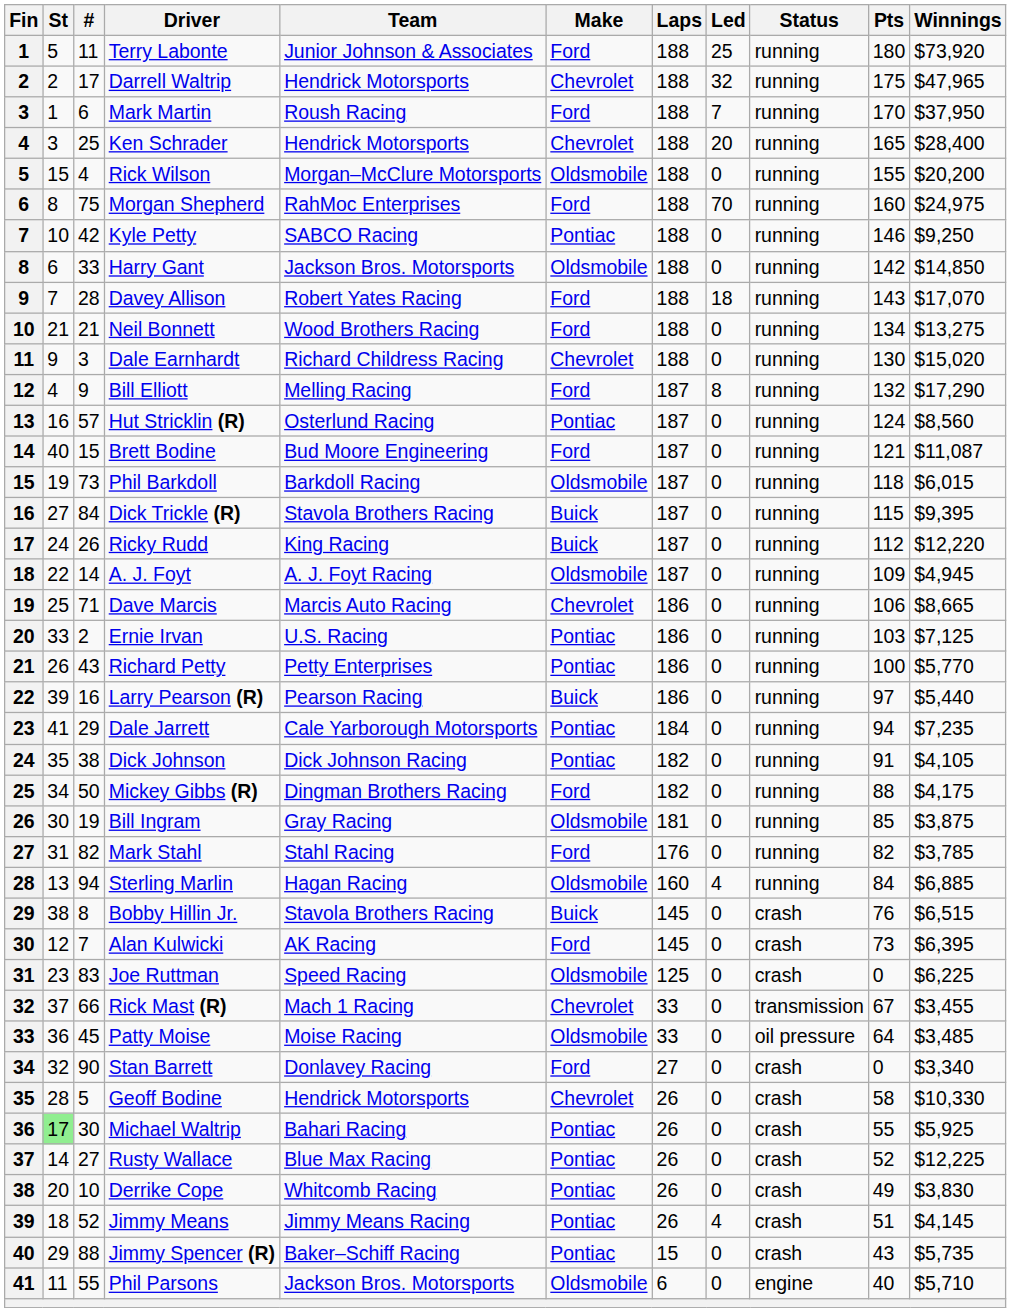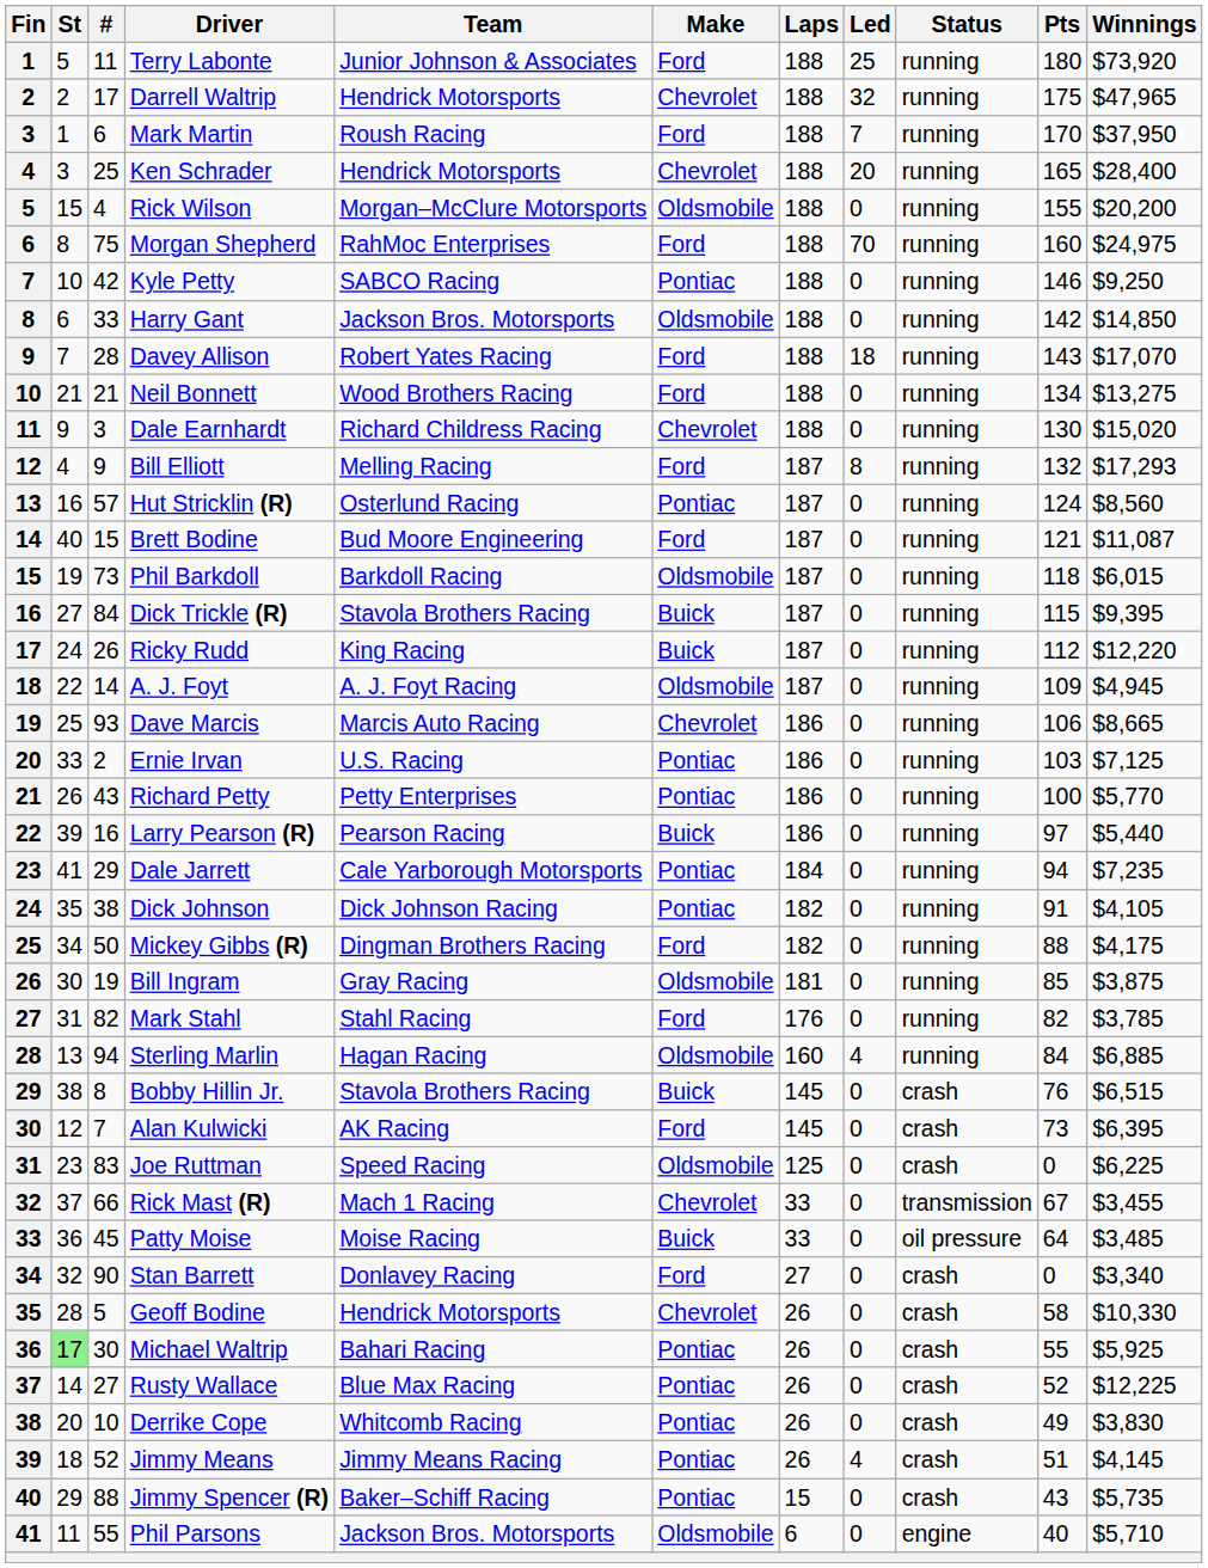 <table class="wikitable" style="font-size:95%">
 <tr>
 <th>Fin</th>
 <th>St</th>
 <th>#</th>
 <th>Driver</th>
 <th>Team</th>
 <th>Make</th>
 <th>Laps</th>
 <th>Led</th>
 <th>Status</th>
 <th>Pts</th>
 <th>Winnings</th>
 </tr>
 <tr>
 <th>1</th>
 <td>5</td>
 <td>11</td>
 <td><a href='#'>Terry Labonte</a></td>
 <td><a href='#'>Junior Johnson & Associates</a></td>
 <td><a href='#'>Ford</a></td>
 <td>188</td>
 <td>25</td>
 <td>running</td>
 <td>180</td>
 <td>$73,920</td>
 </tr>
 <tr>
 <th>2</th>
 <td>2</td>
 <td>17</td>
 <td><a href='#'>Darrell Waltrip</a></td>
 <td><a href='#'>Hendrick Motorsports</a></td>
 <td><a href='#'>Chevrolet</a></td>
 <td>188</td>
 <td>32</td>
 <td>running</td>
 <td>175</td>
 <td>$47,965</td>
 </tr>
 <tr>
 <th>3</th>
 <td>1</td>
 <td>6</td>
 <td><a href='#'>Mark Martin</a></td>
 <td><a href='#'>Roush Racing</a></td>
 <td><a href='#'>Ford</a></td>
 <td>188</td>
 <td>7</td>
 <td>running</td>
 <td>170</td>
 <td>$37,950</td>
 </tr>
 <tr>
 <th>4</th>
 <td>3</td>
 <td>25</td>
 <td><a href='#'>Ken Schrader</a></td>
 <td><a href='#'>Hendrick Motorsports</a></td>
 <td><a href='#'>Chevrolet</a></td>
 <td>188</td>
 <td>20</td>
 <td>running</td>
 <td>165</td>
 <td>$28,400</td>
 </tr>
 <tr>
 <th>5</th>
 <td>15</td>
 <td>4</td>
 <td><a href='#'>Rick Wilson</a></td>
 <td><a href='#'>Morgan–McClure Motorsports</a></td>
 <td><a href='#'>Oldsmobile</a></td>
 <td>188</td>
 <td>0</td>
 <td>running</td>
 <td>155</td>
 <td>$20,200</td>
 </tr>
 <tr>
 <th>6</th>
 <td>8</td>
 <td>75</td>
 <td><a href='#'>Morgan Shepherd</a></td>
 <td><a href='#'>RahMoc Enterprises</a></td>
 <td><a href='#'>Ford</a></td>
 <td>188</td>
 <td>70</td>
 <td>running</td>
 <td>160</td>
 <td>$24,975</td>
 </tr>
 <tr>
 <th>7</th>
 <td>10</td>
 <td>42</td>
 <td><a href='#'>Kyle Petty</a></td>
 <td><a href='#'>SABCO Racing</a></td>
 <td><a href='#'>Pontiac</a></td>
 <td>188</td>
 <td>0</td>
 <td>running</td>
 <td>146</td>
 <td>$9,250</td>
 </tr>
 <tr>
 <th>8</th>
 <td>6</td>
 <td>33</td>
 <td><a href='#'>Harry Gant</a></td>
 <td><a href='#'>Jackson Bros. Motorsports</a></td>
 <td><a href='#'>Oldsmobile</a></td>
 <td>188</td>
 <td>0</td>
 <td>running</td>
 <td>142</td>
 <td>$14,850</td>
 </tr>
 <tr>
 <th>9</th>
 <td>7</td>
 <td>28</td>
 <td><a href='#'>Davey Allison</a></td>
 <td><a href='#'>Robert Yates Racing</a></td>
 <td><a href='#'>Ford</a></td>
 <td>188</td>
 <td>18</td>
 <td>running</td>
 <td>143</td>
 <td>$17,070</td>
 </tr>
 <tr>
 <th>10</th>
 <td>21</td>
 <td>21</td>
 <td><a href='#'>Neil Bonnett</a></td>
 <td><a href='#'>Wood Brothers Racing</a></td>
 <td><a href='#'>Ford</a></td>
 <td>188</td>
 <td>0</td>
 <td>running</td>
 <td>134</td>
 <td>$13,275</td>
 </tr>
 <tr>
 <th>11</th>
 <td>9</td>
 <td>3</td>
 <td><a href='#'>Dale Earnhardt</a></td>
 <td><a href='#'>Richard Childress Racing</a></td>
 <td><a href='#'>Chevrolet</a></td>
 <td>188</td>
 <td>0</td>
 <td>running</td>
 <td>130</td>
 <td>$15,020</td>
 </tr>
 <tr>
 <th>12</th>
 <td>4</td>
 <td>9</td>
 <td><a href='#'>Bill Elliott</a></td>
 <td><a href='#'>Melling Racing</a></td>
 <td><a href='#'>Ford</a></td>
 <td>187</td>
 <td>8</td>
 <td>running</td>
 <td>132</td>
-<td>$17,290</td>
+<td>$17,293</td>
 </tr>
 <tr>
 <th>13</th>
 <td>16</td>
 <td>57</td>
 <td><a href='#'>Hut Stricklin</a> <strong>(R)</strong></td>
 <td><a href='#'>Osterlund Racing</a></td>
 <td><a href='#'>Pontiac</a></td>
 <td>187</td>
 <td>0</td>
 <td>running</td>
 <td>124</td>
 <td>$8,560</td>
 </tr>
 <tr>
 <th>14</th>
 <td>40</td>
 <td>15</td>
 <td><a href='#'>Brett Bodine</a></td>
 <td><a href='#'>Bud Moore Engineering</a></td>
 <td><a href='#'>Ford</a></td>
 <td>187</td>
 <td>0</td>
 <td>running</td>
 <td>121</td>
 <td>$11,087</td>
 </tr>
 <tr>
 <th>15</th>
 <td>19</td>
 <td>73</td>
 <td><a href='#'>Phil Barkdoll</a></td>
 <td><a href='#'>Barkdoll Racing</a></td>
 <td><a href='#'>Oldsmobile</a></td>
 <td>187</td>
 <td>0</td>
 <td>running</td>
 <td>118</td>
 <td>$6,015</td>
 </tr>
 <tr>
 <th>16</th>
 <td>27</td>
 <td>84</td>
 <td><a href='#'>Dick Trickle</a> <strong>(R)</strong></td>
 <td><a href='#'>Stavola Brothers Racing</a></td>
 <td><a href='#'>Buick</a></td>
 <td>187</td>
 <td>0</td>
 <td>running</td>
 <td>115</td>
 <td>$9,395</td>
 </tr>
 <tr>
 <th>17</th>
 <td>24</td>
 <td>26</td>
 <td><a href='#'>Ricky Rudd</a></td>
 <td><a href='#'>King Racing</a></td>
 <td><a href='#'>Buick</a></td>
 <td>187</td>
 <td>0</td>
 <td>running</td>
 <td>112</td>
 <td>$12,220</td>
 </tr>
 <tr>
 <th>18</th>
 <td>22</td>
 <td>14</td>
 <td><a href='#'>A. J. Foyt</a></td>
 <td><a href='#'>A. J. Foyt Racing</a></td>
 <td><a href='#'>Oldsmobile</a></td>
 <td>187</td>
 <td>0</td>
 <td>running</td>
 <td>109</td>
 <td>$4,945</td>
 </tr>
 <tr>
 <th>19</th>
 <td>25</td>
-<td>71</td>
+<td>93</td>
 <td><a href='#'>Dave Marcis</a></td>
 <td><a href='#'>Marcis Auto Racing</a></td>
 <td><a href='#'>Chevrolet</a></td>
 <td>186</td>
 <td>0</td>
 <td>running</td>
 <td>106</td>
 <td>$8,665</td>
 </tr>
 <tr>
 <th>20</th>
 <td>33</td>
 <td>2</td>
 <td><a href='#'>Ernie Irvan</a></td>
 <td><a href='#'>U.S. Racing</a></td>
 <td><a href='#'>Pontiac</a></td>
 <td>186</td>
 <td>0</td>
 <td>running</td>
 <td>103</td>
 <td>$7,125</td>
 </tr>
 <tr>
 <th>21</th>
 <td>26</td>
 <td>43</td>
 <td><a href='#'>Richard Petty</a></td>
 <td><a href='#'>Petty Enterprises</a></td>
 <td><a href='#'>Pontiac</a></td>
 <td>186</td>
 <td>0</td>
 <td>running</td>
 <td>100</td>
 <td>$5,770</td>
 </tr>
 <tr>
 <th>22</th>
 <td>39</td>
 <td>16</td>
 <td><a href='#'>Larry Pearson</a> <strong>(R)</strong></td>
 <td><a href='#'>Pearson Racing</a></td>
 <td><a href='#'>Buick</a></td>
 <td>186</td>
 <td>0</td>
 <td>running</td>
 <td>97</td>
 <td>$5,440</td>
 </tr>
 <tr>
 <th>23</th>
 <td>41</td>
 <td>29</td>
 <td><a href='#'>Dale Jarrett</a></td>
 <td><a href='#'>Cale Yarborough Motorsports</a></td>
 <td><a href='#'>Pontiac</a></td>
 <td>184</td>
 <td>0</td>
 <td>running</td>
 <td>94</td>
 <td>$7,235</td>
 </tr>
 <tr>
 <th>24</th>
 <td>35</td>
 <td>38</td>
 <td><a href='#'>Dick Johnson</a></td>
 <td><a href='#'>Dick Johnson Racing</a></td>
 <td><a href='#'>Pontiac</a></td>
 <td>182</td>
 <td>0</td>
 <td>running</td>
 <td>91</td>
 <td>$4,105</td>
 </tr>
 <tr>
 <th>25</th>
 <td>34</td>
 <td>50</td>
 <td><a href='#'>Mickey Gibbs</a> <strong>(R)</strong></td>
 <td><a href='#'>Dingman Brothers Racing</a></td>
 <td><a href='#'>Ford</a></td>
 <td>182</td>
 <td>0</td>
 <td>running</td>
 <td>88</td>
 <td>$4,175</td>
 </tr>
 <tr>
 <th>26</th>
 <td>30</td>
 <td>19</td>
 <td><a href='#'>Bill Ingram</a></td>
 <td><a href='#'>Gray Racing</a></td>
 <td><a href='#'>Oldsmobile</a></td>
 <td>181</td>
 <td>0</td>
 <td>running</td>
 <td>85</td>
 <td>$3,875</td>
 </tr>
 <tr>
 <th>27</th>
 <td>31</td>
 <td>82</td>
 <td><a href='#'>Mark Stahl</a></td>
 <td><a href='#'>Stahl Racing</a></td>
 <td><a href='#'>Ford</a></td>
 <td>176</td>
 <td>0</td>
 <td>running</td>
 <td>82</td>
 <td>$3,785</td>
 </tr>
 <tr>
 <th>28</th>
 <td>13</td>
 <td>94</td>
 <td><a href='#'>Sterling Marlin</a></td>
 <td><a href='#'>Hagan Racing</a></td>
 <td><a href='#'>Oldsmobile</a></td>
 <td>160</td>
 <td>4</td>
 <td>running</td>
 <td>84</td>
 <td>$6,885</td>
 </tr>
 <tr>
 <th>29</th>
 <td>38</td>
 <td>8</td>
 <td><a href='#'>Bobby Hillin Jr.</a></td>
 <td><a href='#'>Stavola Brothers Racing</a></td>
 <td><a href='#'>Buick</a></td>
 <td>145</td>
 <td>0</td>
 <td>crash</td>
 <td>76</td>
 <td>$6,515</td>
 </tr>
 <tr>
 <th>30</th>
 <td>12</td>
 <td>7</td>
 <td><a href='#'>Alan Kulwicki</a></td>
 <td><a href='#'>AK Racing</a></td>
 <td><a href='#'>Ford</a></td>
 <td>145</td>
 <td>0</td>
 <td>crash</td>
 <td>73</td>
 <td>$6,395</td>
 </tr>
 <tr>
 <th>31</th>
 <td>23</td>
 <td>83</td>
 <td><a href='#'>Joe Ruttman</a></td>
 <td><a href='#'>Speed Racing</a></td>
 <td><a href='#'>Oldsmobile</a></td>
 <td>125</td>
 <td>0</td>
 <td>crash</td>
 <td>0</td>
 <td>$6,225</td>
 </tr>
 <tr>
 <th>32</th>
 <td>37</td>
 <td>66</td>
 <td><a href='#'>Rick Mast</a> <strong>(R)</strong></td>
 <td><a href='#'>Mach 1 Racing</a></td>
 <td><a href='#'>Chevrolet</a></td>
 <td>33</td>
 <td>0</td>
 <td>transmission</td>
 <td>67</td>
 <td>$3,455</td>
 </tr>
 <tr>
 <th>33</th>
 <td>36</td>
 <td>45</td>
 <td><a href='#'>Patty Moise</a></td>
 <td><a href='#'>Moise Racing</a></td>
-<td><a href='#'>Oldsmobile</a></td>
+<td><a href='#'>Buick</a></td>
 <td>33</td>
 <td>0</td>
 <td>oil pressure</td>
 <td>64</td>
 <td>$3,485</td>
 </tr>
 <tr>
 <th>34</th>
 <td>32</td>
 <td>90</td>
 <td><a href='#'>Stan Barrett</a></td>
 <td><a href='#'>Donlavey Racing</a></td>
 <td><a href='#'>Ford</a></td>
 <td>27</td>
 <td>0</td>
 <td>crash</td>
 <td>0</td>
 <td>$3,340</td>
 </tr>
 <tr>
 <th>35</th>
 <td>28</td>
 <td>5</td>
 <td><a href='#'>Geoff Bodine</a></td>
 <td><a href='#'>Hendrick Motorsports</a></td>
 <td><a href='#'>Chevrolet</a></td>
 <td>26</td>
 <td>0</td>
 <td>crash</td>
 <td>58</td>
 <td>$10,330</td>
 </tr>
 <tr>
 <th>36</th>
 <td style="background: lightgreen;">17</td>
 <td>30</td>
 <td><a href='#'>Michael Waltrip</a></td>
 <td><a href='#'>Bahari Racing</a></td>
 <td><a href='#'>Pontiac</a></td>
 <td>26</td>
 <td>0</td>
 <td>crash</td>
 <td>55</td>
 <td>$5,925</td>
 </tr>
 <tr>
 <th>37</th>
 <td>14</td>
 <td>27</td>
 <td><a href='#'>Rusty Wallace</a></td>
 <td><a href='#'>Blue Max Racing</a></td>
 <td><a href='#'>Pontiac</a></td>
 <td>26</td>
 <td>0</td>
 <td>crash</td>
 <td>52</td>
 <td>$12,225</td>
 </tr>
 <tr>
 <th>38</th>
 <td>20</td>
 <td>10</td>
 <td><a href='#'>Derrike Cope</a></td>
 <td><a href='#'>Whitcomb Racing</a></td>
 <td><a href='#'>Pontiac</a></td>
 <td>26</td>
 <td>0</td>
 <td>crash</td>
 <td>49</td>
 <td>$3,830</td>
 </tr>
 <tr>
 <th>39</th>
 <td>18</td>
 <td>52</td>
 <td><a href='#'>Jimmy Means</a></td>
 <td><a href='#'>Jimmy Means Racing</a></td>
 <td><a href='#'>Pontiac</a></td>
 <td>26</td>
 <td>4</td>
 <td>crash</td>
 <td>51</td>
 <td>$4,145</td>
 </tr>
 <tr>
 <th>40</th>
 <td>29</td>
 <td>88</td>
 <td><a href='#'>Jimmy Spencer</a> <strong>(R)</strong></td>
 <td><a href='#'>Baker–Schiff Racing</a></td>
 <td><a href='#'>Pontiac</a></td>
 <td>15</td>
 <td>0</td>
 <td>crash</td>
 <td>43</td>
 <td>$5,735</td>
 </tr>
 <tr>
 <th>41</th>
 <td>11</td>
 <td>55</td>
 <td><a href='#'>Phil Parsons</a></td>
 <td><a href='#'>Jackson Bros. Motorsports</a></td>
 <td><a href='#'>Oldsmobile</a></td>
 <td>6</td>
 <td>0</td>
 <td>engine</td>
 <td>40</td>
 <td>$5,710</td>
 </tr>
 <tr>
 <th colspan="11"></th>
 </tr>
 </table>
